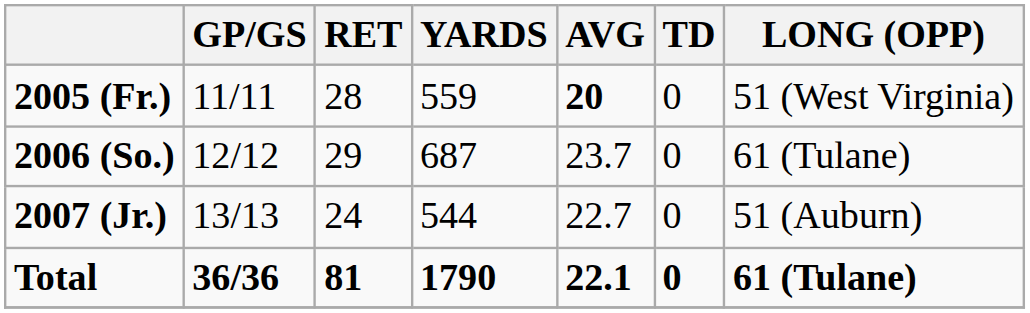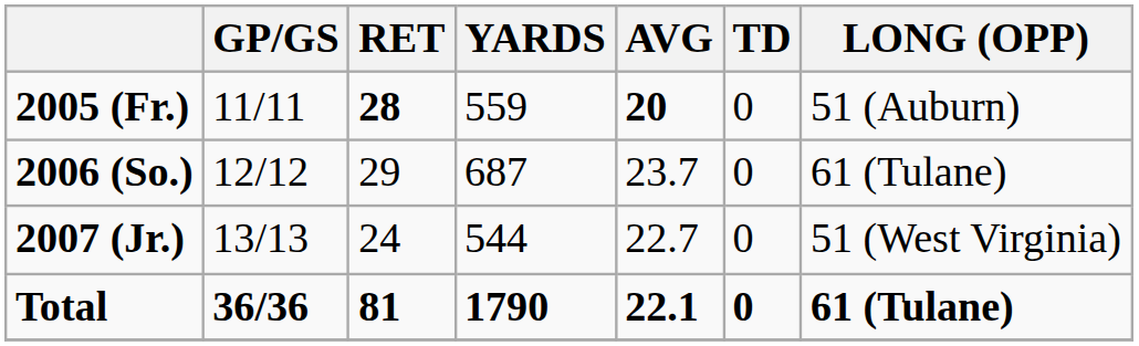 <table class="wikitable">
 <tr>
 <th></th>
 <th>GP/GS</th>
 <th>RET</th>
 <th>YARDS</th>
 <th>AVG</th>
 <th>TD</th>
 <th>LONG (OPP)</th>
 </tr>
 <tr>
 <td><strong>2005 (Fr.)</strong></td>
 <td>11/11</td>
-<td>28</td>
+<td><strong>28</strong></td>
 <td>559</td>
 <td><strong>20</strong></td>
 <td>0</td>
-<td>51 (West Virginia)</td>
+<td>51 (Auburn)</td>
 </tr>
 <tr>
 <td><strong>2006 (So.)</strong></td>
 <td>12/12</td>
 <td>29</td>
 <td>687</td>
 <td>23.7</td>
 <td>0</td>
 <td>61 (Tulane)</td>
 </tr>
 <tr>
 <td><strong>2007 (Jr.)</strong></td>
 <td>13/13</td>
 <td>24</td>
 <td>544</td>
 <td>22.7</td>
 <td>0</td>
-<td>51 (Auburn)</td>
+<td>51 (West Virginia)</td>
 </tr>
 <tr>
 <td><strong>Total</strong></td>
 <td><strong>36/36</strong></td>
 <td><strong>81</strong></td>
 <td><strong>1790</strong></td>
 <td><strong>22.1</strong></td>
 <td><strong>0</strong></td>
 <td><strong>61 (Tulane)</strong></td>
 </tr>
 <tr>
 </tr>
 </table>
